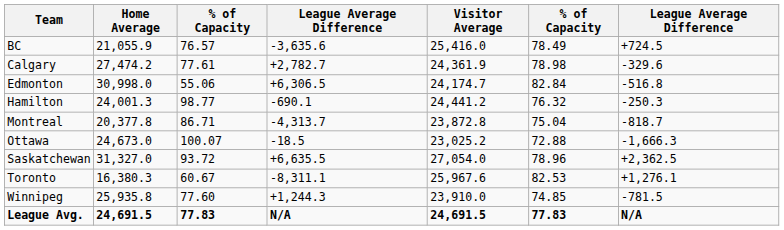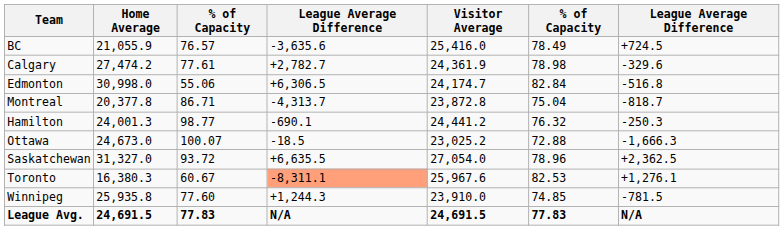 <table class="wikitable">
 <tr>
 <th>Team</th>
 <th>Home Average</th>
 <th>% of Capacity</th>
 <th>League Average Difference</th>
 <th>Visitor Average</th>
 <th>% of Capacity</th>
 <th>League Average Difference</th>
 </tr>
 <tr>
 <td>BC</td>
 <td>21,055.9</td>
 <td>76.57</td>
 <td>-3,635.6</td>
 <td>25,416.0</td>
 <td>78.49</td>
 <td>+724.5</td>
 </tr>
 <tr>
 <td>Calgary</td>
 <td>27,474.2</td>
 <td>77.61</td>
 <td>+2,782.7</td>
 <td>24,361.9</td>
 <td>78.98</td>
 <td>-329.6</td>
 </tr>
 <tr>
 <td>Edmonton</td>
 <td>30,998.0</td>
 <td>55.06</td>
 <td>+6,306.5</td>
 <td>24,174.7</td>
 <td>82.84</td>
 <td>-516.8</td>
 </tr>
 <tr>
+<td>Montreal</td>
+<td>20,377.8</td>
+<td>86.71</td>
+<td>-4,313.7</td>
+<td>23,872.8</td>
+<td>75.04</td>
+<td>-818.7</td>
+</tr>
+<tr>
 <td>Hamilton</td>
 <td>24,001.3</td>
 <td>98.77</td>
 <td>-690.1</td>
 <td>24,441.2</td>
 <td>76.32</td>
 <td>-250.3</td>
-</tr>
-<tr>
-<td>Montreal</td>
-<td>20,377.8</td>
-<td>86.71</td>
-<td>-4,313.7</td>
-<td>23,872.8</td>
-<td>75.04</td>
-<td>-818.7</td>
 </tr>
 <tr>
 <td>Ottawa</td>
 <td>24,673.0</td>
 <td>100.07</td>
 <td>-18.5</td>
 <td>23,025.2</td>
 <td>72.88</td>
 <td>-1,666.3</td>
 </tr>
 <tr>
 <td>Saskatchewan</td>
 <td>31,327.0</td>
 <td>93.72</td>
 <td>+6,635.5</td>
 <td>27,054.0</td>
 <td>78.96</td>
 <td>+2,362.5</td>
 </tr>
 <tr>
 <td>Toronto</td>
 <td>16,380.3</td>
 <td>60.67</td>
-<td>-8,311.1</td>
+<td style="background: lightsalmon;">-8,311.1</td>
 <td>25,967.6</td>
 <td>82.53</td>
 <td>+1,276.1</td>
 </tr>
 <tr>
 <td>Winnipeg</td>
 <td>25,935.8</td>
 <td>77.60</td>
 <td>+1,244.3</td>
 <td>23,910.0</td>
 <td>74.85</td>
 <td>-781.5</td>
 </tr>
 <tr>
 <td><strong>League Avg.</strong></td>
 <td><strong>24,691.5</strong></td>
 <td><strong>77.83</strong></td>
 <td><strong>N/A</strong></td>
 <td><strong>24,691.5</strong></td>
 <td><strong>77.83</strong></td>
 <td><strong>N/A</strong></td>
 </tr>
 </table>
